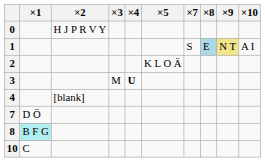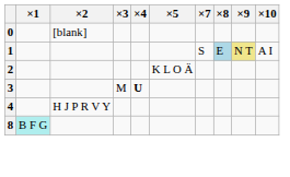 <table class="wikitable floatright">
 <tr>
 <th></th>
 <th>×1</th>
 <th>×2</th>
 <th>×3</th>
 <th>×4</th>
 <th>×5</th>
 <th>×7</th>
 <th>×8</th>
 <th>×9</th>
 <th>×10</th>
 </tr>
 <tr>
 <th>0</th>
 <td></td>
-<td>H J P R V Y</td>
+<td>[blank]</td>
 <td></td>
 <td></td>
 <td></td>
 <td></td>
 <td></td>
 <td></td>
 <td></td>
 </tr>
 <tr>
 <th>1</th>
 <td></td>
 <td></td>
 <td></td>
 <td></td>
 <td></td>
 <td>S</td>
 <td style="background: lightblue;">E</td>
 <td style="background: khaki;">N T</td>
 <td>A I</td>
 </tr>
 <tr>
 <th>2</th>
 <td></td>
 <td></td>
 <td></td>
 <td></td>
 <td>K L O Ä</td>
 <td></td>
 <td></td>
 <td></td>
 <td></td>
 </tr>
 <tr>
 <th>3</th>
 <td></td>
 <td></td>
 <td>M</td>
 <td><strong>U</strong></td>
 <td></td>
 <td></td>
 <td></td>
 <td></td>
 <td></td>
 </tr>
 <tr>
 <th>4</th>
 <td></td>
-<td>[blank]</td>
-<td></td>
-<td></td>
-<td></td>
-<td></td>
-<td></td>
-<td></td>
-<td></td>
-</tr>
-<tr>
-<th>7</th>
-<td>D Ö</td>
-<td></td>
+<td>H J P R V Y</td>
 <td></td>
 <td></td>
 <td></td>
 <td></td>
 <td></td>
 <td></td>
 <td></td>
 </tr>
 <tr>
 <th>8</th>
 <td style="background: paleturquoise;">B F G</td>
 <td></td>
 <td></td>
 <td></td>
 <td></td>
 <td></td>
 <td></td>
 <td></td>
 <td></td>
 </tr>
-<tr>
-<th>10</th>
-<td>C</td>
-<td></td>
-<td></td>
-<td></td>
-<td></td>
-<td></td>
-<td></td>
-<td></td>
-<td></td>
-</tr>
 </table>
